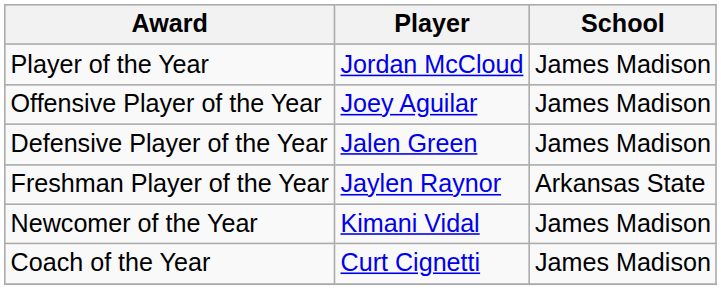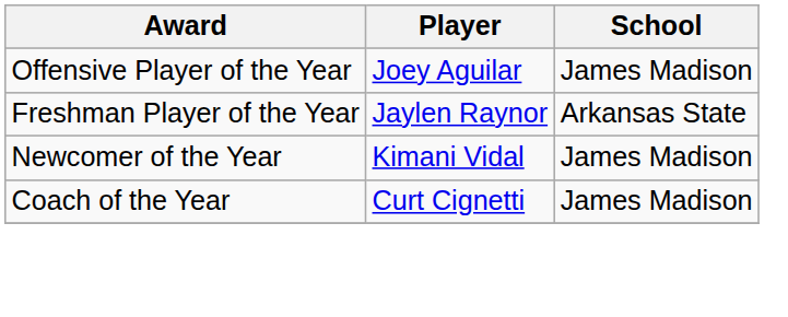 <table class="wikitable" border="0">
 <tr>
 <th>Award</th>
 <th>Player</th>
 <th>School</th>
 </tr>
 <tr>
-<td>Player of the Year</td>
-<td><a href='#'>Jordan McCloud</a></td>
-<td>James Madison</td>
-</tr>
-<tr>
 <td>Offensive Player of the Year</td>
 <td><a href='#'>Joey Aguilar</a></td>
-<td>James Madison</td>
-</tr>
-<tr>
-<td>Defensive Player of the Year</td>
-<td><a href='#'>Jalen Green</a></td>
 <td>James Madison</td>
 </tr>
 <tr>
 <td>Freshman Player of the Year</td>
 <td><a href='#'>Jaylen Raynor</a></td>
 <td>Arkansas State</td>
 </tr>
 <tr>
 <td>Newcomer of the Year</td>
 <td><a href='#'>Kimani Vidal</a></td>
 <td>James Madison</td>
 </tr>
 <tr>
 <td>Coach of the Year</td>
 <td><a href='#'>Curt Cignetti</a></td>
 <td>James Madison</td>
 </tr>
 <tr>
 </tr>
 </table>
